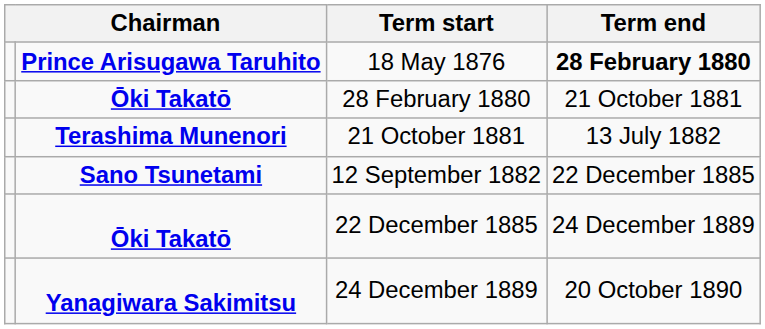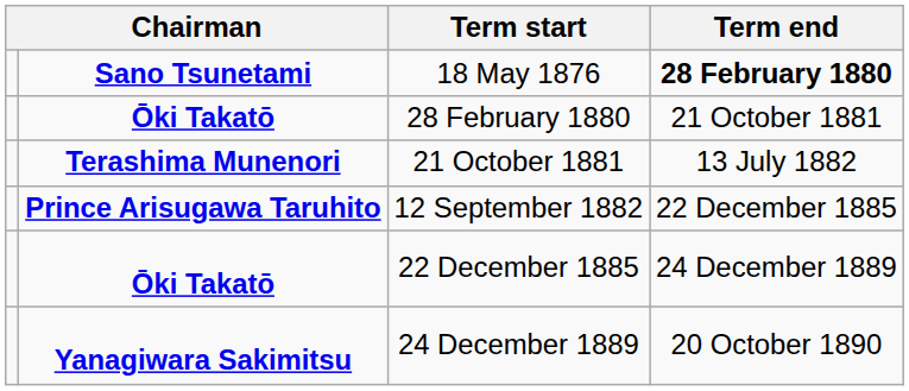 <table class="wikitable" style="text-align:center; border:1px #AAAAFF solid">
 <tr>
 <th colspan="2" width="0" align="center">Chairman</th>
 <th width="0" align="center">Term start</th>
 <th>Term end</th>
 </tr>
 <tr>
 <td></td>
-<td><strong><a href='#'>Prince Arisugawa Taruhito</a></strong><br></td>
+<td><strong><a href='#'>Sano Tsunetami</a></strong><br></td>
 <td>18 May 1876</td>
 <td><strong>28 February 1880</strong></td>
 </tr>
 <tr>
 <td></td>
 <td><strong><a href='#'>Ōki Takatō</a></strong><br></td>
 <td>28 February 1880</td>
 <td>21 October 1881</td>
 </tr>
 <tr>
 <td></td>
 <td><strong><a href='#'>Terashima Munenori</a></strong><br></td>
 <td>21 October 1881</td>
 <td>13 July 1882</td>
 </tr>
 <tr>
 <td></td>
-<td><strong><a href='#'>Sano Tsunetami</a></strong><br></td>
+<td><strong><a href='#'>Prince Arisugawa Taruhito</a></strong><br></td>
 <td>12 September 1882</td>
 <td>22 December 1885</td>
 </tr>
 <tr>
 <td></td>
 <td><a href='#'><br><strong>Ōki Takatō</strong></a><br></td>
 <td>22 December 1885</td>
 <td>24 December 1889</td>
 </tr>
 <tr>
 <td></td>
 <td><a href='#'><br><strong>Yanagiwara Sakimitsu</strong></a><br></td>
 <td>24 December 1889</td>
 <td>20 October 1890</td>
 </tr>
 </table>
